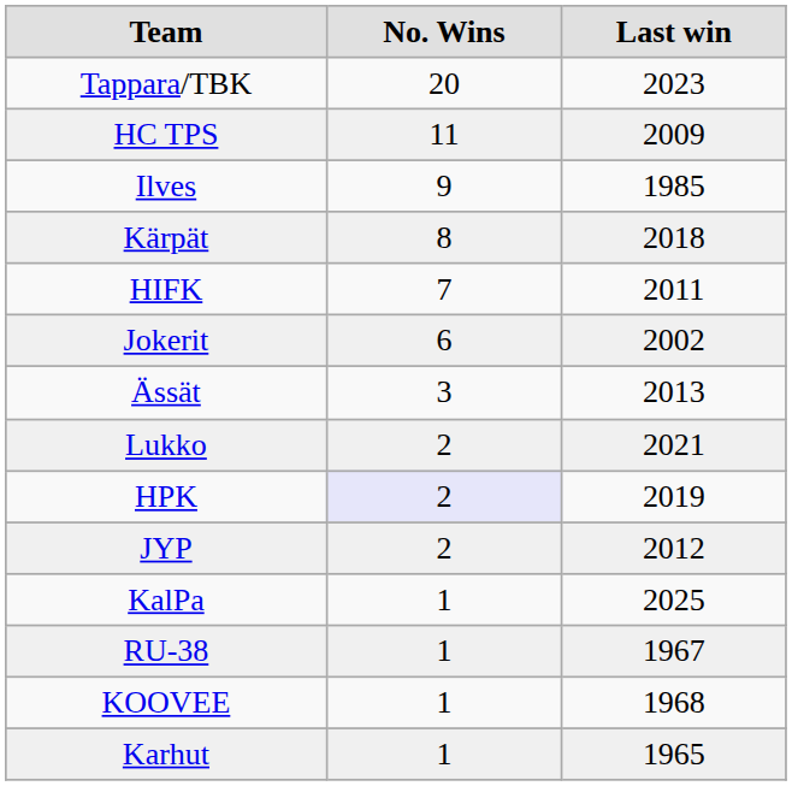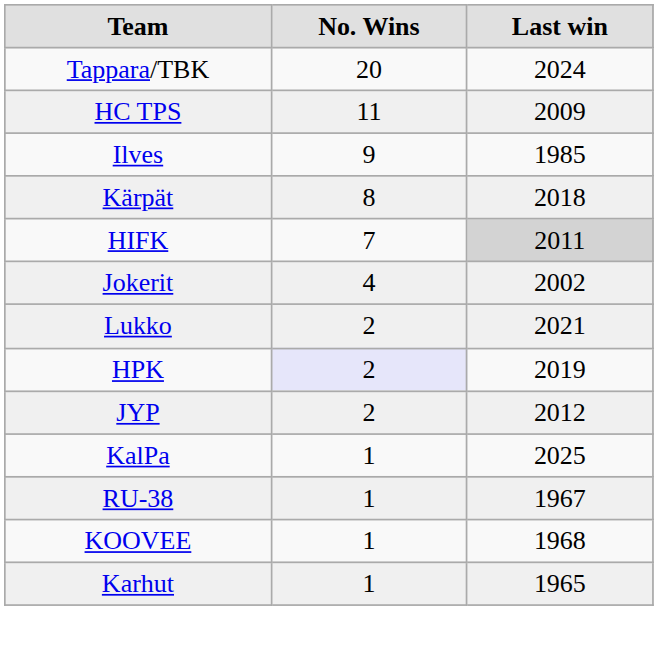 <table class="wikitable sortable" border="1" style="font-size: 95%; text-align: center; width: 25em;">
 <tr>
 <th style="background: #e0e0e0;">Team</th>
 <th style="background: #e0e0e0;">No. Wins</th>
 <th style="background: #e0e0e0;">Last win</th>
 </tr>
 <tr>
 <td><a href='#'>Tappara</a>/TBK</td>
 <td>20</td>
-<td>2023</td>
+<td>2024</td>
 </tr>
 <tr style="background: #f0f0f0;">
 <td><a href='#'>HC TPS</a></td>
 <td>11</td>
 <td>2009</td>
 </tr>
 <tr>
 <td><a href='#'>Ilves</a></td>
 <td>9</td>
 <td>1985</td>
 </tr>
 <tr style="background: #f0f0f0;">
 <td><a href='#'>Kärpät</a></td>
 <td>8</td>
 <td>2018</td>
 </tr>
 <tr>
 <td><a href='#'>HIFK</a></td>
 <td>7</td>
-<td>2011</td>
+<td style="background: lightgrey;">2011</td>
 </tr>
 <tr style="background: #f0f0f0;">
 <td><a href='#'>Jokerit</a></td>
-<td>6</td>
+<td>4</td>
 <td>2002</td>
-</tr>
-<tr>
-<td><a href='#'>Ässät</a></td>
-<td>3</td>
-<td>2013</td>
 </tr>
 <tr style="background: #f0f0f0;">
 <td><a href='#'>Lukko</a></td>
 <td>2</td>
 <td>2021</td>
 </tr>
 <tr>
 <td><a href='#'>HPK</a></td>
 <td style="background: lavender;">2</td>
 <td>2019</td>
 </tr>
 <tr style="background: #f0f0f0;">
 <td><a href='#'>JYP</a></td>
 <td>2</td>
 <td>2012</td>
 </tr>
 <tr>
 <td><a href='#'>KalPa</a></td>
 <td>1</td>
 <td>2025</td>
 </tr>
 <tr style="background: #f0f0f0;">
 <td><a href='#'>RU-38</a></td>
 <td>1</td>
 <td>1967</td>
 </tr>
 <tr>
 <td><a href='#'>KOOVEE</a></td>
 <td>1</td>
 <td>1968</td>
 </tr>
 <tr style="background: #f0f0f0;">
 <td><a href='#'>Karhut</a></td>
 <td>1</td>
 <td>1965</td>
 </tr>
 </table>
